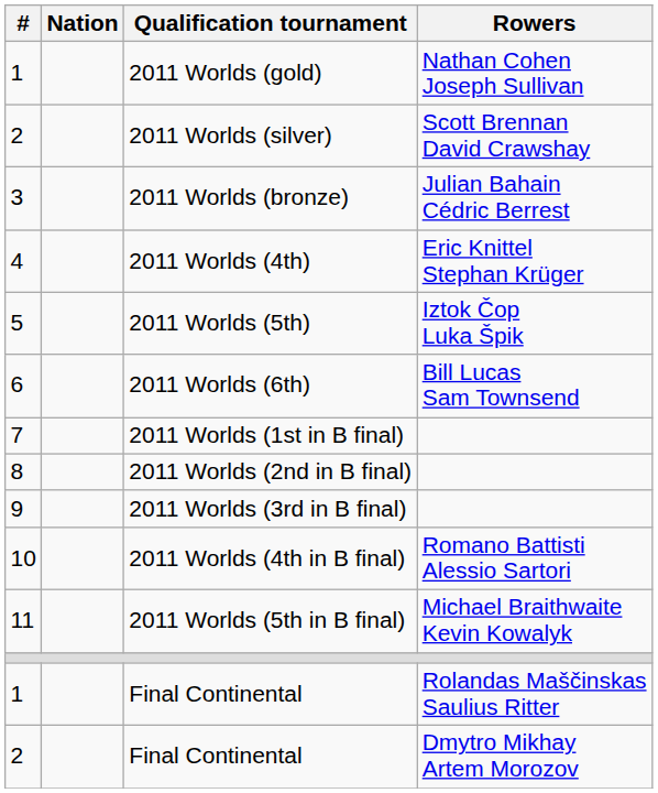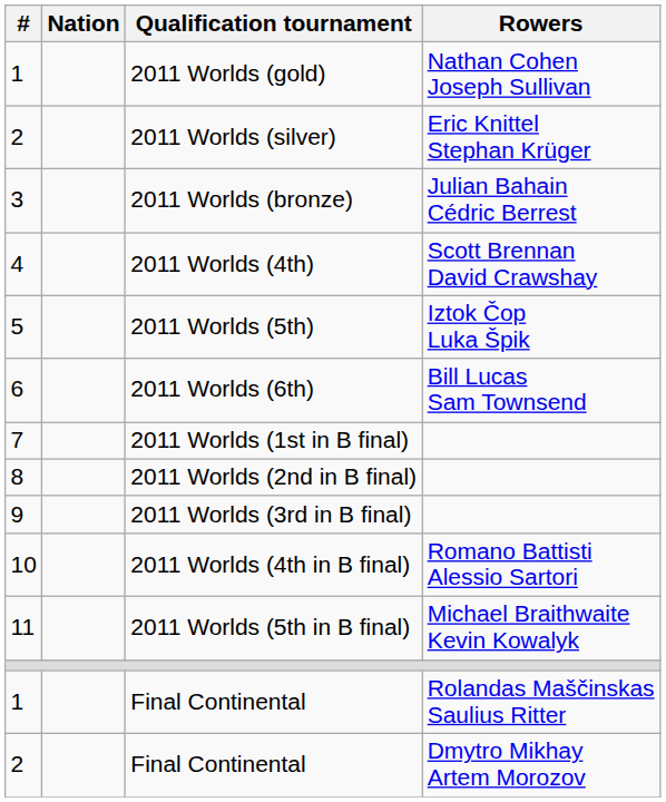 <table class="wikitable">
 <tr>
 <th>#</th>
 <th>Nation</th>
 <th>Qualification tournament</th>
 <th>Rowers</th>
 </tr>
 <tr>
 <td>1</td>
 <td></td>
 <td>2011 Worlds (gold)</td>
 <td><a href='#'>Nathan Cohen</a><br><a href='#'>Joseph Sullivan</a></td>
 </tr>
 <tr>
 <td>2</td>
 <td></td>
 <td>2011 Worlds (silver)</td>
-<td><a href='#'>Scott Brennan</a><br><a href='#'>David Crawshay</a></td>
+<td><a href='#'>Eric Knittel</a><br><a href='#'>Stephan Krüger</a></td>
 </tr>
 <tr>
 <td>3</td>
 <td></td>
 <td>2011 Worlds (bronze)</td>
 <td><a href='#'>Julian Bahain</a><br><a href='#'>Cédric Berrest</a></td>
 </tr>
 <tr>
 <td>4</td>
 <td></td>
 <td>2011 Worlds (4th)</td>
-<td><a href='#'>Eric Knittel</a><br><a href='#'>Stephan Krüger</a></td>
+<td><a href='#'>Scott Brennan</a><br><a href='#'>David Crawshay</a></td>
 </tr>
 <tr>
 <td>5</td>
 <td></td>
 <td>2011 Worlds (5th)</td>
 <td><a href='#'>Iztok Čop</a><br><a href='#'>Luka Špik</a></td>
 </tr>
 <tr>
 <td>6</td>
 <td></td>
 <td>2011 Worlds (6th)</td>
 <td><a href='#'>Bill Lucas</a><br><a href='#'>Sam Townsend</a></td>
 </tr>
 <tr>
 <td>7</td>
 <td></td>
 <td>2011 Worlds (1st in B final)</td>
 <td></td>
 </tr>
 <tr>
 <td>8</td>
 <td></td>
 <td>2011 Worlds (2nd in B final)</td>
 <td></td>
 </tr>
 <tr>
 <td>9</td>
 <td></td>
 <td>2011 Worlds (3rd in B final)</td>
 <td></td>
 </tr>
 <tr>
 <td>10</td>
 <td></td>
 <td>2011 Worlds (4th in B final)</td>
 <td><a href='#'>Romano Battisti</a><br><a href='#'>Alessio Sartori</a></td>
 </tr>
 <tr>
 <td>11</td>
 <td></td>
 <td>2011 Worlds (5th in B final)</td>
 <td><a href='#'>Michael Braithwaite</a><br><a href='#'>Kevin Kowalyk</a></td>
 </tr>
 <tr bgcolor=#DDDDDD>
 <td colspan=4></td>
 </tr>
 <tr>
 <td>1</td>
 <td></td>
 <td>Final Continental</td>
 <td><a href='#'>Rolandas Maščinskas</a><br><a href='#'>Saulius Ritter</a></td>
 </tr>
 <tr>
 <td>2</td>
 <td></td>
 <td>Final Continental</td>
 <td><a href='#'>Dmytro Mikhay</a><br><a href='#'>Artem Morozov</a></td>
 </tr>
 </table>
